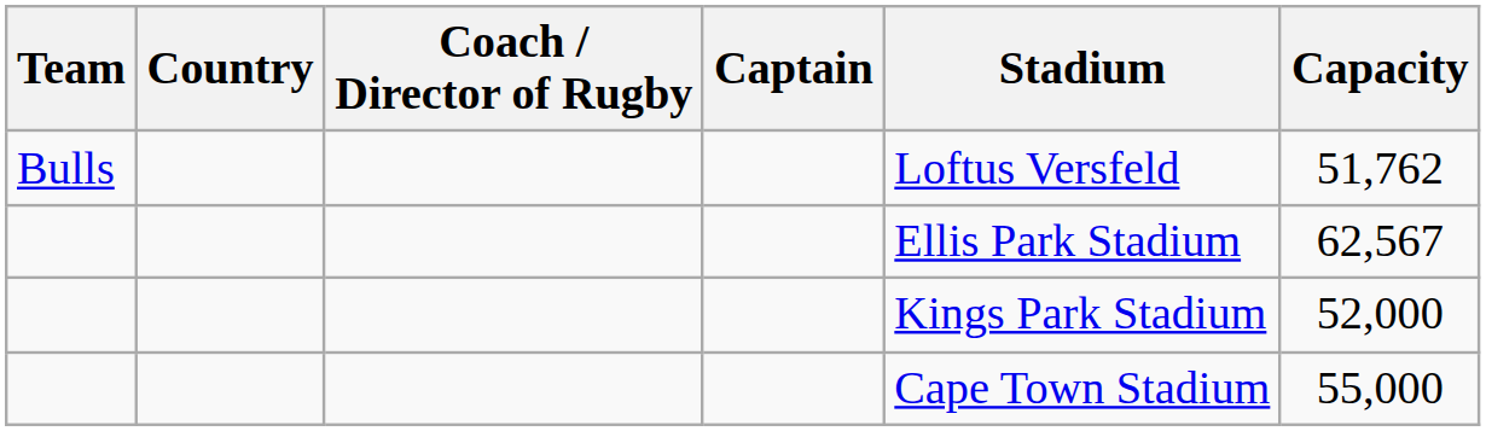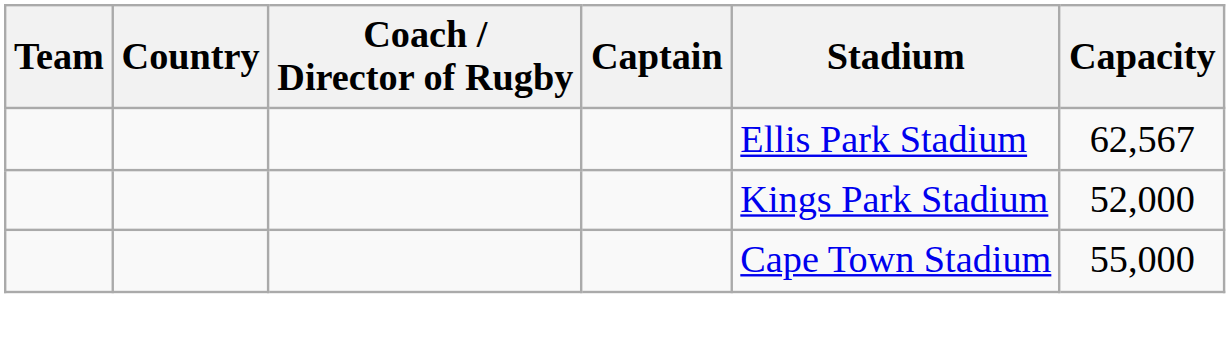 <table class="wikitable sortable">
 <tr>
 <th>Team</th>
 <th>Country</th>
 <th>Coach /<br>Director of Rugby</th>
 <th>Captain</th>
 <th>Stadium</th>
 <th>Capacity</th>
-</tr>
-<tr>
-<td><a href='#'>Bulls</a></td>
-<td></td>
-<td></td>
-<td></td>
-<td><a href='#'>Loftus Versfeld</a></td>
-<td style="text-align:center;">51,762</td>
 </tr>
 <tr>
 <td></td>
 <td></td>
 <td></td>
 <td></td>
 <td><a href='#'>Ellis Park Stadium</a></td>
 <td style="text-align:center;">62,567</td>
 </tr>
 <tr>
 <td></td>
 <td></td>
 <td></td>
 <td></td>
 <td><a href='#'>Kings Park Stadium</a></td>
 <td style="text-align:center;">52,000</td>
 </tr>
 <tr>
 <td></td>
 <td></td>
 <td></td>
 <td></td>
 <td><a href='#'>Cape Town Stadium</a></td>
 <td style="text-align:center;">55,000</td>
 </tr>
 </table>
